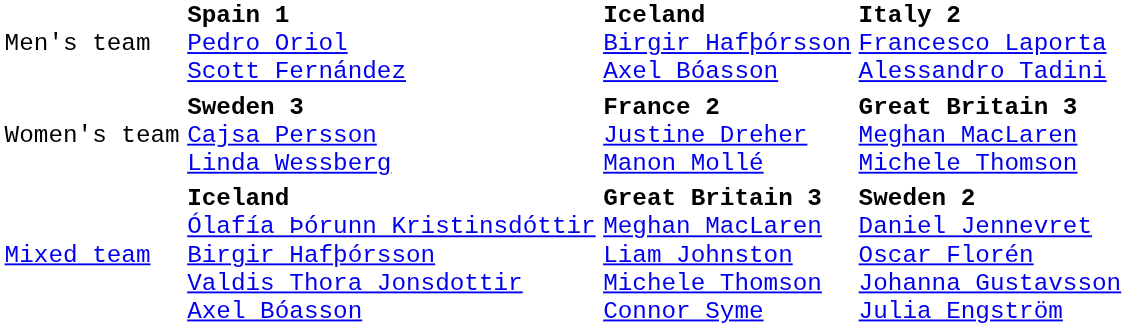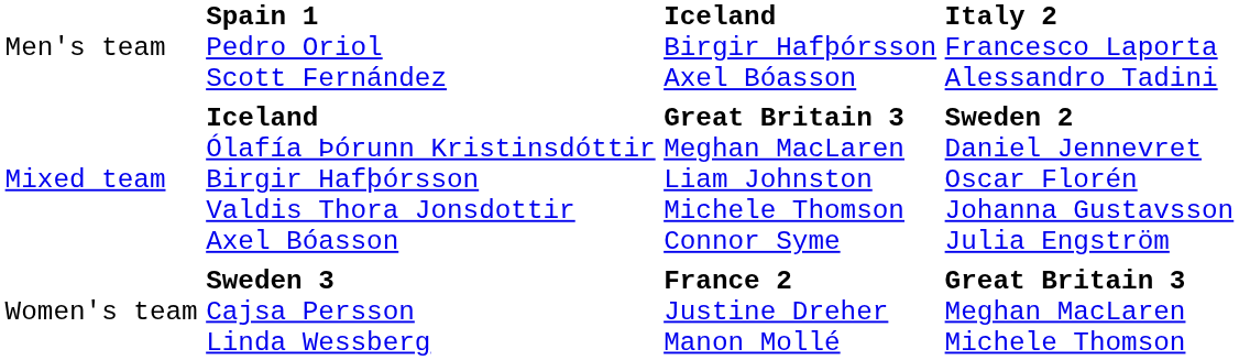 <table>
 <tr>
 <td>Men's team</td>
 <td> <strong>Spain 1</strong><br><a href='#'>Pedro Oriol</a><br><a href='#'>Scott Fernández</a></td>
 <td> <strong>Iceland</strong><br><a href='#'>Birgir Hafþórsson</a><br><a href='#'>Axel Bóasson</a></td>
 <td> <strong>Italy 2</strong><br> <a href='#'>Francesco Laporta</a><br><a href='#'>Alessandro Tadini</a></td>
 </tr>
 <tr>
+<td><a href='#'>Mixed team</a></td>
+<td> <strong>Iceland</strong><br><a href='#'>Ólafía Þórunn Kristinsdóttir</a><br><a href='#'>Birgir Hafþórsson</a><br><a href='#'>Valdis Thora Jonsdottir</a><br><a href='#'>Axel Bóasson</a></td>
+<td> <strong>Great Britain 3</strong><br><a href='#'>Meghan MacLaren</a> <br> <a href='#'>Liam Johnston</a><br><a href='#'>Michele Thomson</a><br><a href='#'>Connor Syme</a></td>
+<td> <strong>Sweden 2</strong><br><a href='#'>Daniel Jennevret</a><br><a href='#'>Oscar Florén</a><br><a href='#'>Johanna Gustavsson</a><br><a href='#'>Julia Engström</a></td>
+</tr>
+<tr>
 <td>Women's team</td>
 <td> <strong>Sweden 3</strong><br><a href='#'>Cajsa Persson</a><br><a href='#'>Linda Wessberg</a></td>
 <td> <strong>France 2</strong><br><a href='#'>Justine Dreher</a><br><a href='#'>Manon Mollé</a></td>
 <td> <strong>Great Britain 3</strong><br><a href='#'>Meghan MacLaren</a><br><a href='#'>Michele Thomson</a></td>
 </tr>
-<tr>
-<td><a href='#'>Mixed team</a></td>
-<td> <strong>Iceland</strong><br><a href='#'>Ólafía Þórunn Kristinsdóttir</a><br><a href='#'>Birgir Hafþórsson</a><br><a href='#'>Valdis Thora Jonsdottir</a><br><a href='#'>Axel Bóasson</a></td>
-<td> <strong>Great Britain 3</strong><br><a href='#'>Meghan MacLaren</a> <br> <a href='#'>Liam Johnston</a><br><a href='#'>Michele Thomson</a><br><a href='#'>Connor Syme</a></td>
-<td> <strong>Sweden 2</strong><br><a href='#'>Daniel Jennevret</a><br><a href='#'>Oscar Florén</a><br><a href='#'>Johanna Gustavsson</a><br><a href='#'>Julia Engström</a></td>
-</tr>
 </table>
